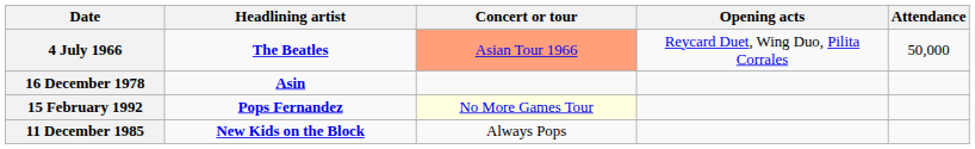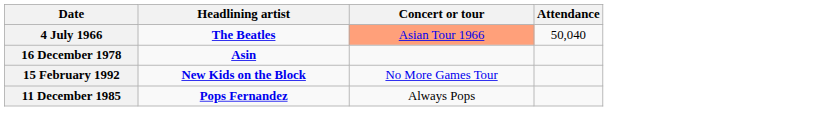 <table class="wikitable plainrowheaders" style="text-align:center;">
 <tr>
 <th scope="col" style="width:10em;">Date</th>
 <th scope="col" style="width:16em;">Headlining artist</th>
 <th scope="col" style="width:14em;">Concert or tour</th>
-<th scope="col" style="width:16em;">Opening acts</th>
 <th>Attendance</th>
 </tr>
 <tr>
 <th scope="row">4 July 1966</th>
 <td><strong><a href='#'>The Beatles</a></strong></td>
 <td style="background: lightsalmon;"><a href='#'>Asian Tour 1966</a></td>
-<td><a href='#'>Reycard Duet</a>, Wing Duo, <a href='#'>Pilita Corrales</a></td>
-<td> 50,000</td>
+<td> 50,040</td>
 </tr>
 <tr>
 <th scope="row">16 December 1978</th>
 <td><a href='#'><strong>Asin</strong></a></td>
 <td></td>
 <td></td>
-<td></td>
 </tr>
 <tr>
 <th scope="row">15 February 1992</th>
-<td><strong><a href='#'>Pops Fernandez</a></strong></td>
-<td style="background: lightyellow;"><a href='#'>No More Games Tour</a></td>
-<td></td>
+<td><strong><a href='#'>New Kids on the Block</a></strong></td>
+<td><a href='#'>No More Games Tour</a></td>
 <td></td>
 </tr>
 <tr>
 <th scope="row">11 December 1985</th>
-<td><strong><a href='#'>New Kids on the Block</a></strong></td>
+<td><strong><a href='#'>Pops Fernandez</a></strong></td>
 <td>Always Pops</td>
-<td></td>
 <td></td>
 </tr>
 </table>
